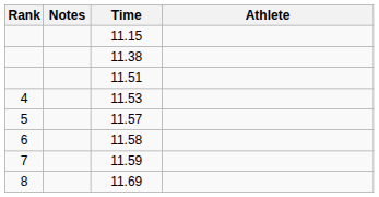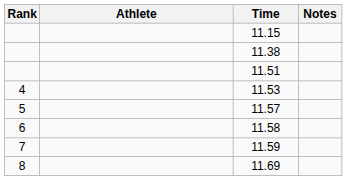 <table class="wikitable" style="text-align:center">
 <tr>
 <th width=40>Rank</th>
+<th width=250>Athlete</th>
+<th width=80>Time</th>
 <th width=50>Notes</th>
-<th width=80>Time</th>
-<th width=250>Athlete</th>
 </tr>
 <tr>
 <td></td>
+<td align=left></td>
+<td>11.15</td>
 <td></td>
-<td>11.15</td>
-<td align=left></td>
 </tr>
 <tr>
 <td></td>
+<td align=left></td>
+<td>11.38</td>
 <td></td>
-<td>11.38</td>
-<td align=left></td>
 </tr>
 <tr>
 <td></td>
+<td align=left></td>
+<td>11.51</td>
 <td></td>
-<td>11.51</td>
-<td align=left></td>
 </tr>
 <tr>
 <td>4</td>
+<td align=left></td>
+<td>11.53</td>
 <td></td>
-<td>11.53</td>
-<td align=left></td>
 </tr>
 <tr>
 <td>5</td>
+<td align=left></td>
+<td>11.57</td>
 <td></td>
-<td>11.57</td>
-<td align=left></td>
 </tr>
 <tr>
 <td>6</td>
+<td align=left></td>
+<td>11.58</td>
 <td></td>
-<td>11.58</td>
-<td align=left></td>
 </tr>
 <tr>
 <td>7</td>
+<td align=left></td>
+<td>11.59</td>
 <td></td>
-<td>11.59</td>
-<td align=left></td>
 </tr>
 <tr>
 <td>8</td>
+<td align=left></td>
+<td>11.69</td>
 <td></td>
-<td>11.69</td>
-<td align=left></td>
 </tr>
 </table>
